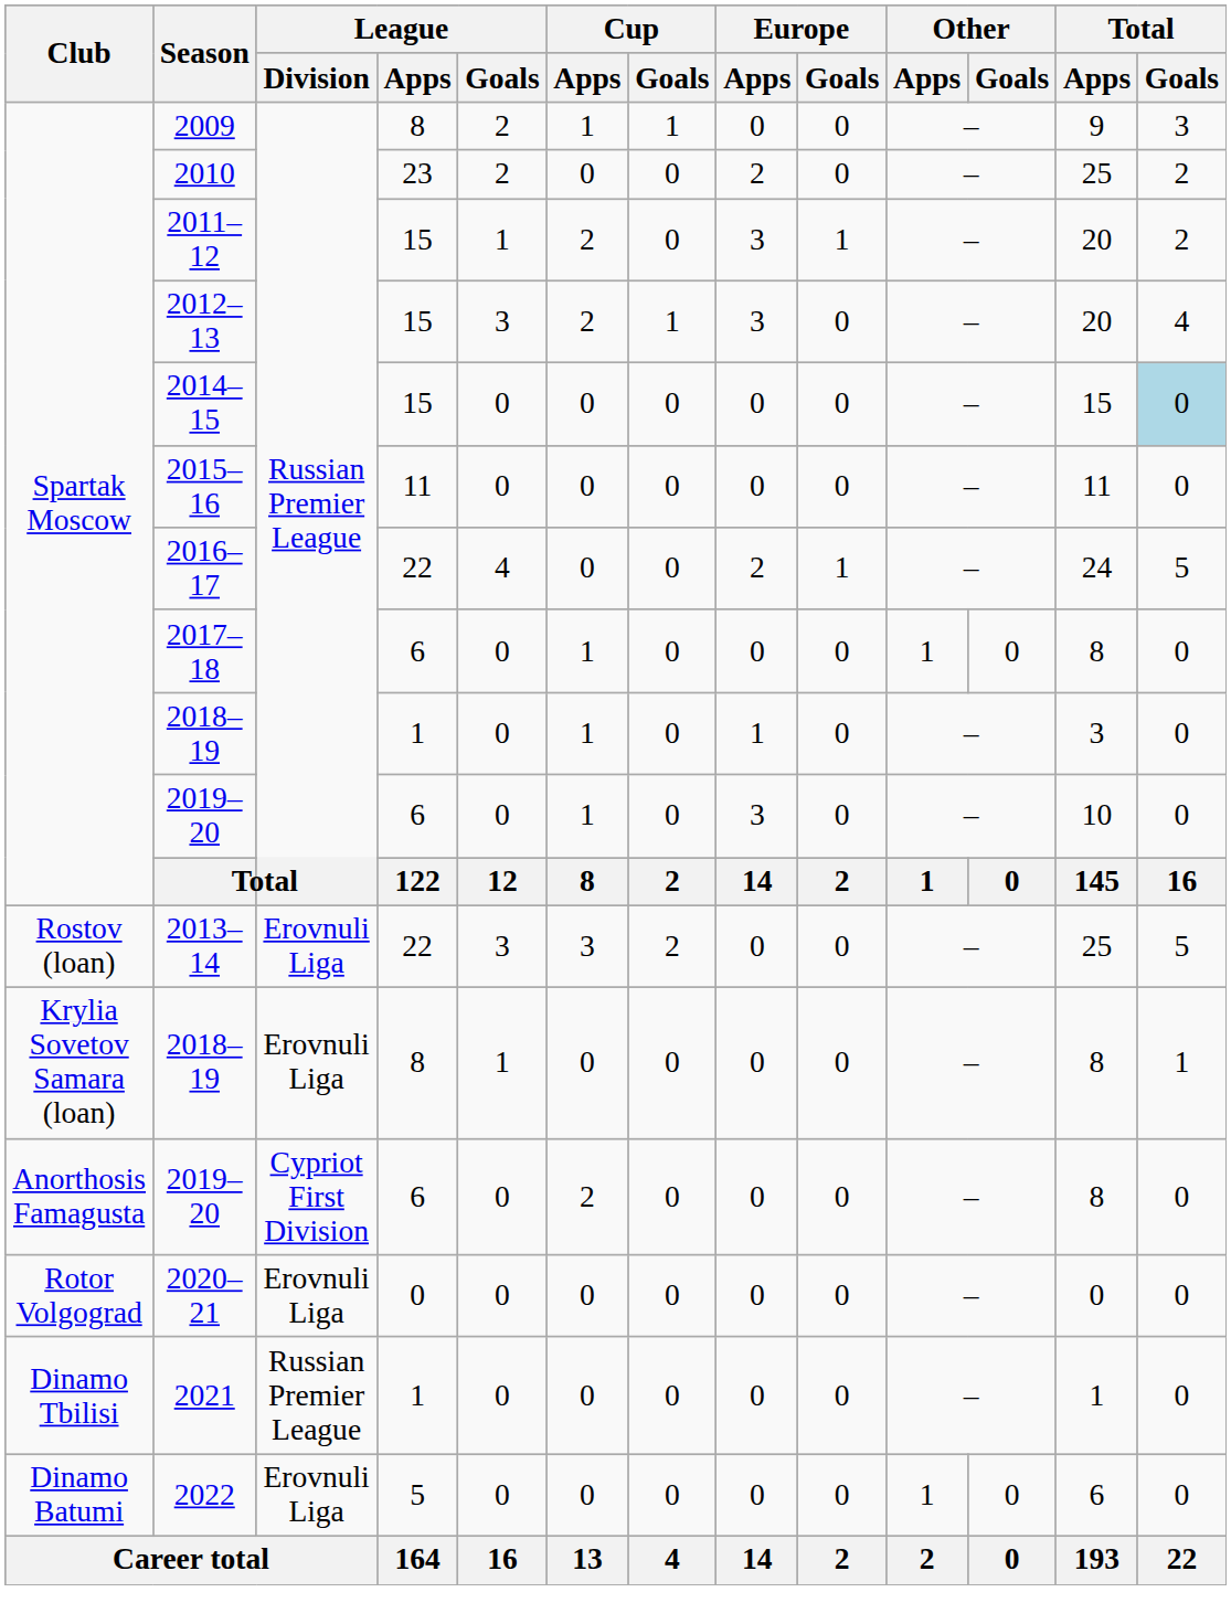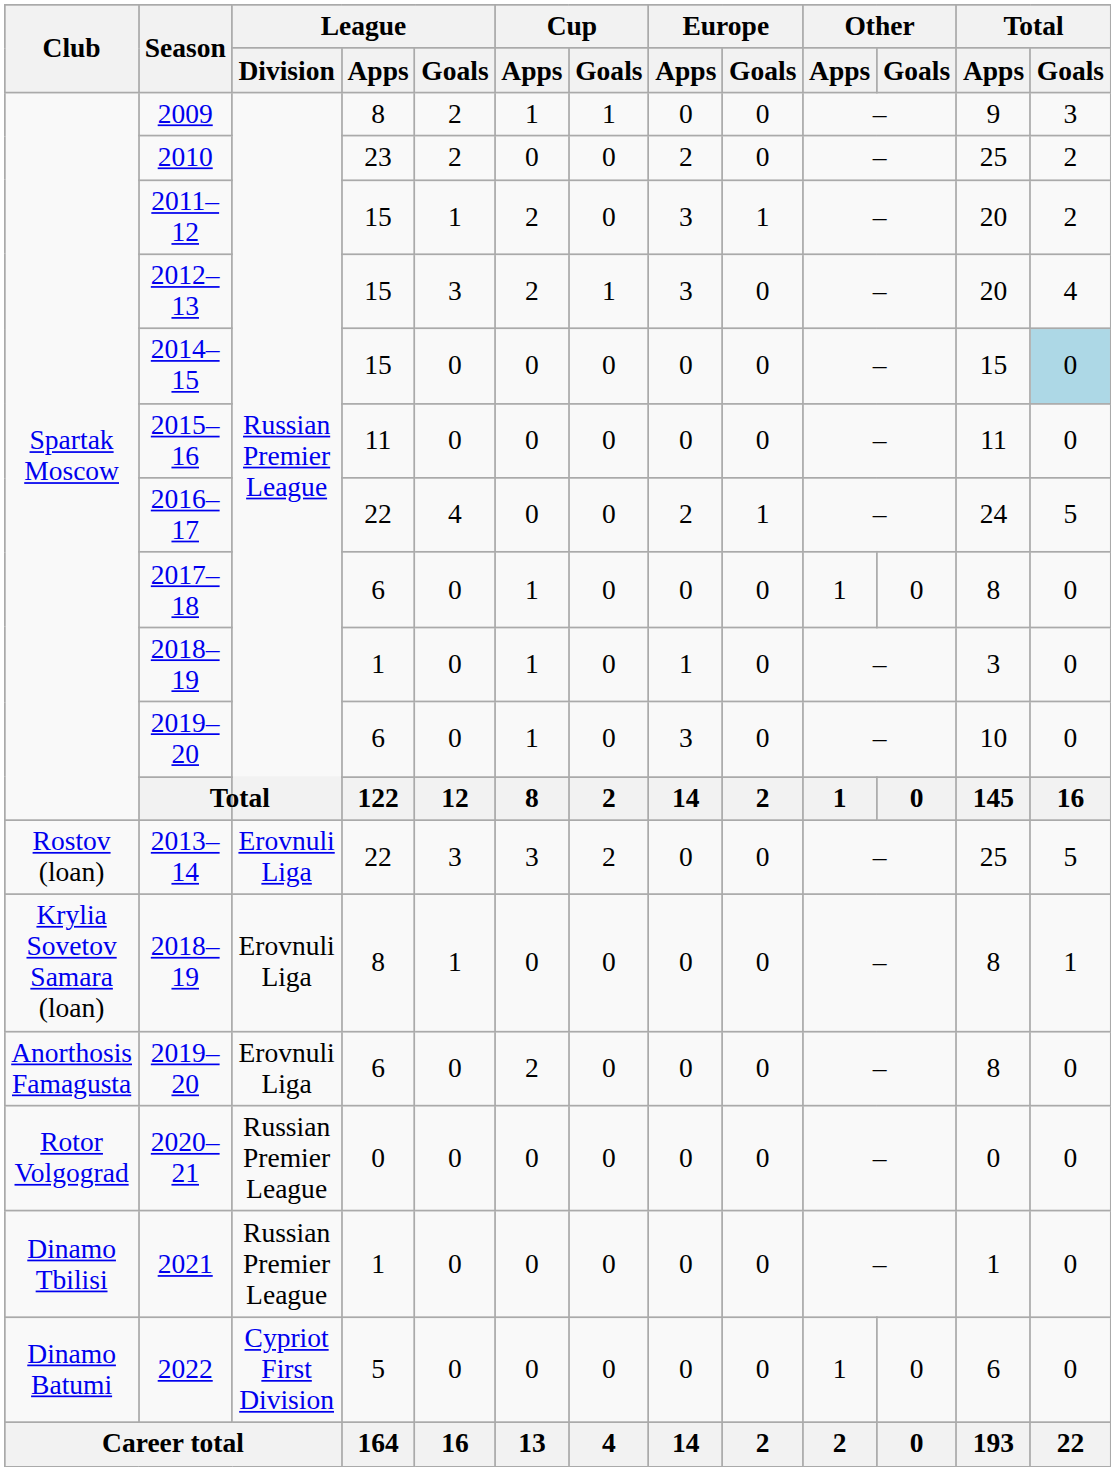 <table class="wikitable" style="text-align:center">
 <tr>
 <th rowspan="2">Club</th>
 <th rowspan="2">Season</th>
 <th colspan="3">League</th>
 <th colspan="2">Cup</th>
 <th colspan="2">Europe</th>
 <th colspan="2">Other</th>
 <th colspan="2">Total</th>
 </tr>
 <tr>
 <th>Division</th>
 <th>Apps</th>
 <th>Goals</th>
 <th>Apps</th>
 <th>Goals</th>
 <th>Apps</th>
 <th>Goals</th>
 <th>Apps</th>
 <th>Goals</th>
 <th>Apps</th>
 <th>Goals</th>
 </tr>
 <tr>
 <td rowspan="11"><a href='#'>Spartak Moscow</a></td>
 <td><a href='#'>2009</a></td>
 <td rowspan="11"><a href='#'>Russian Premier League</a></td>
 <td>8</td>
 <td>2</td>
 <td>1</td>
 <td>1</td>
 <td>0</td>
 <td>0</td>
 <td colspan="2">–</td>
 <td>9</td>
 <td>3</td>
 </tr>
 <tr>
 <td><a href='#'>2010</a></td>
 <td>23</td>
 <td>2</td>
 <td>0</td>
 <td>0</td>
 <td>2</td>
 <td>0</td>
 <td colspan="2">–</td>
 <td>25</td>
 <td>2</td>
 </tr>
 <tr>
 <td><a href='#'>2011–12</a></td>
 <td>15</td>
 <td>1</td>
 <td>2</td>
 <td>0</td>
 <td>3</td>
 <td>1</td>
 <td colspan="2">–</td>
 <td>20</td>
 <td>2</td>
 </tr>
 <tr>
 <td><a href='#'>2012–13</a></td>
 <td>15</td>
 <td>3</td>
 <td>2</td>
 <td>1</td>
 <td>3</td>
 <td>0</td>
 <td colspan="2">–</td>
 <td>20</td>
 <td>4</td>
 </tr>
 <tr>
 <td><a href='#'>2014–15</a></td>
 <td>15</td>
 <td>0</td>
 <td>0</td>
 <td>0</td>
 <td>0</td>
 <td>0</td>
 <td colspan="2">–</td>
 <td>15</td>
 <td style="background: lightblue;">0</td>
 </tr>
 <tr>
 <td><a href='#'>2015–16</a></td>
 <td>11</td>
 <td>0</td>
 <td>0</td>
 <td>0</td>
 <td>0</td>
 <td>0</td>
 <td colspan="2">–</td>
 <td>11</td>
 <td>0</td>
 </tr>
 <tr>
 <td><a href='#'>2016–17</a></td>
 <td>22</td>
 <td>4</td>
 <td>0</td>
 <td>0</td>
 <td>2</td>
 <td>1</td>
 <td colspan="2">–</td>
 <td>24</td>
 <td>5</td>
 </tr>
 <tr>
 <td><a href='#'>2017–18</a></td>
 <td>6</td>
 <td>0</td>
 <td>1</td>
 <td>0</td>
 <td>0</td>
 <td>0</td>
 <td>1</td>
 <td>0</td>
 <td>8</td>
 <td>0</td>
 </tr>
 <tr>
 <td><a href='#'>2018–19</a></td>
 <td>1</td>
 <td>0</td>
 <td>1</td>
 <td>0</td>
 <td>1</td>
 <td>0</td>
 <td colspan="2">–</td>
 <td>3</td>
 <td>0</td>
 </tr>
 <tr>
 <td><a href='#'>2019–20</a></td>
 <td>6</td>
 <td>0</td>
 <td>1</td>
 <td>0</td>
 <td>3</td>
 <td>0</td>
 <td colspan="2">–</td>
 <td>10</td>
 <td>0</td>
 </tr>
 <tr>
 <th colspan="2">Total</th>
 <th>122</th>
 <th>12</th>
 <th>8</th>
 <th>2</th>
 <th>14</th>
 <th>2</th>
 <th>1</th>
 <th>0</th>
 <th>145</th>
 <th>16</th>
 </tr>
 <tr>
 <td><a href='#'>Rostov</a> (loan)</td>
 <td><a href='#'>2013–14</a></td>
 <td><a href='#'>Erovnuli Liga</a></td>
 <td>22</td>
 <td>3</td>
 <td>3</td>
 <td>2</td>
 <td>0</td>
 <td>0</td>
 <td colspan="2">–</td>
 <td>25</td>
 <td>5</td>
 </tr>
 <tr>
 <td><a href='#'>Krylia Sovetov Samara</a> (loan)</td>
 <td><a href='#'>2018–19</a></td>
 <td>Erovnuli Liga</td>
 <td>8</td>
 <td>1</td>
 <td>0</td>
 <td>0</td>
 <td>0</td>
 <td>0</td>
 <td colspan="2">–</td>
 <td>8</td>
 <td>1</td>
 </tr>
 <tr>
 <td><a href='#'>Anorthosis Famagusta</a></td>
 <td><a href='#'>2019–20</a></td>
-<td><a href='#'>Cypriot First Division</a></td>
+<td>Erovnuli Liga</td>
 <td>6</td>
 <td>0</td>
 <td>2</td>
 <td>0</td>
 <td>0</td>
 <td>0</td>
 <td colspan="2">–</td>
 <td>8</td>
 <td>0</td>
 </tr>
 <tr>
 <td><a href='#'>Rotor Volgograd</a></td>
 <td><a href='#'>2020–21</a></td>
-<td>Erovnuli Liga</td>
+<td>Russian Premier League</td>
 <td>0</td>
 <td>0</td>
 <td>0</td>
 <td>0</td>
 <td>0</td>
 <td>0</td>
 <td colspan="2">–</td>
 <td>0</td>
 <td>0</td>
 </tr>
 <tr>
 <td><a href='#'>Dinamo Tbilisi</a></td>
 <td><a href='#'>2021</a></td>
 <td>Russian Premier League</td>
 <td>1</td>
 <td>0</td>
 <td>0</td>
 <td>0</td>
 <td>0</td>
 <td>0</td>
 <td colspan="2">–</td>
 <td>1</td>
 <td>0</td>
 </tr>
 <tr>
 <td><a href='#'>Dinamo Batumi</a></td>
 <td><a href='#'>2022</a></td>
-<td>Erovnuli Liga</td>
+<td><a href='#'>Cypriot First Division</a></td>
 <td>5</td>
 <td>0</td>
 <td>0</td>
 <td>0</td>
 <td>0</td>
 <td>0</td>
 <td>1</td>
 <td>0</td>
 <td>6</td>
 <td>0</td>
 </tr>
 <tr>
 <th colspan="3">Career total</th>
 <th>164</th>
 <th>16</th>
 <th>13</th>
 <th>4</th>
 <th>14</th>
 <th>2</th>
 <th>2</th>
 <th>0</th>
 <th>193</th>
 <th>22</th>
 </tr>
 </table>
